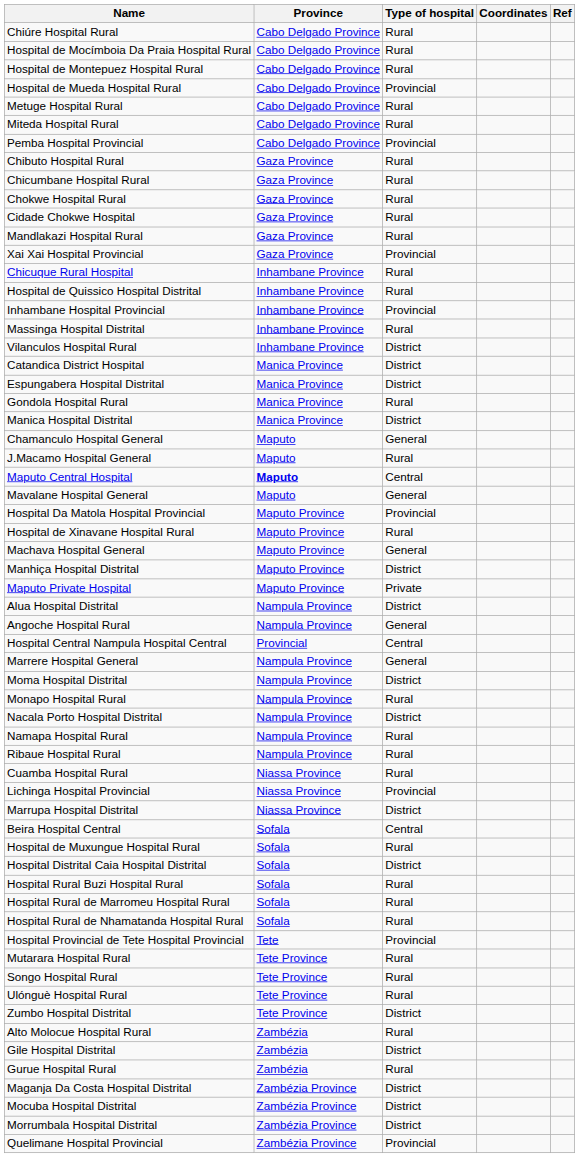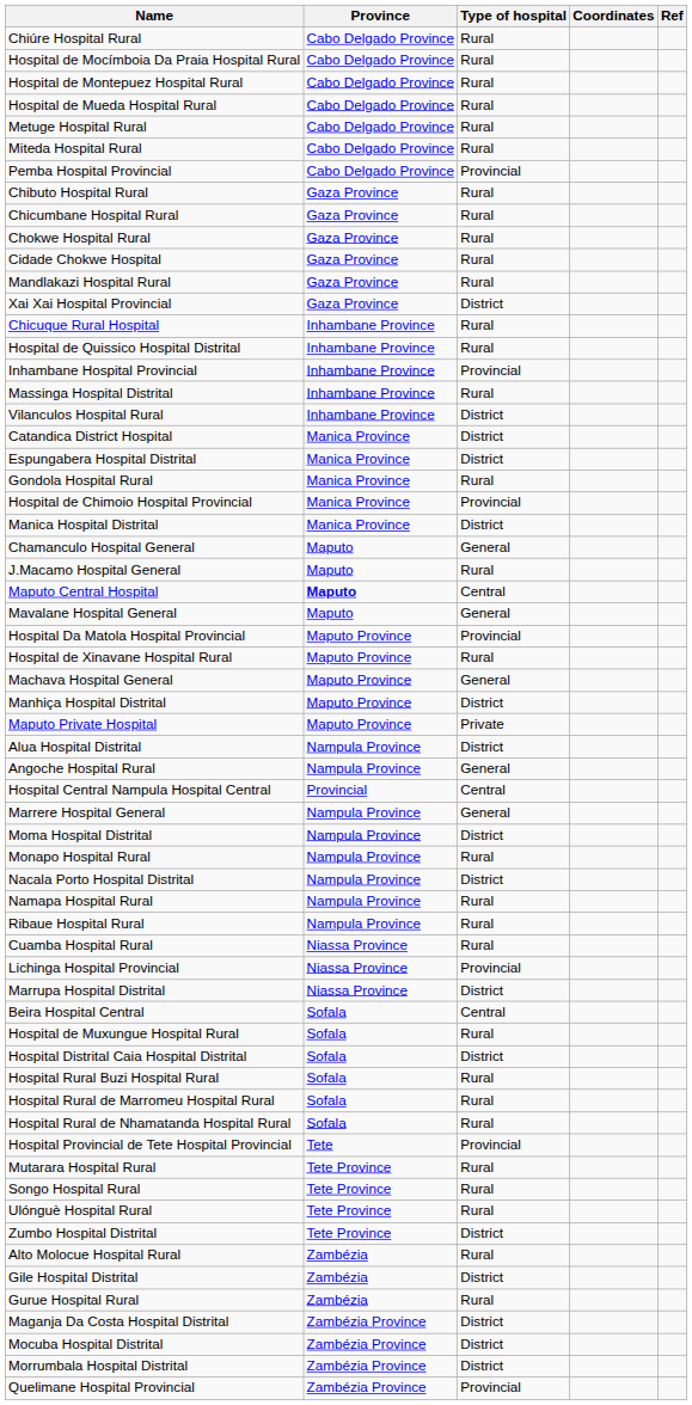 <table class="wikitable sortable plainrowheaders" summary="Hospitals in Mozambique">
 <tr>
 <th>Name</th>
 <th>Province</th>
 <th>Type of hospital</th>
 <th>Coordinates</th>
 <th>Ref</th>
 </tr>
 <tr>
 <td>Chiúre Hospital Rural</td>
 <td><a href='#'>Cabo Delgado Province</a></td>
 <td>Rural</td>
 <td></td>
 <td></td>
 </tr>
 <tr>
 <td>Hospital de Mocímboia Da Praia Hospital Rural</td>
 <td><a href='#'>Cabo Delgado Province</a></td>
 <td>Rural</td>
 <td></td>
 <td></td>
 </tr>
 <tr>
 <td>Hospital de Montepuez Hospital Rural</td>
 <td><a href='#'>Cabo Delgado Province</a></td>
 <td>Rural</td>
 <td></td>
 <td></td>
 </tr>
 <tr>
 <td>Hospital de Mueda Hospital Rural</td>
 <td><a href='#'>Cabo Delgado Province</a></td>
-<td>Provincial</td>
+<td>Rural</td>
 <td></td>
 <td></td>
 </tr>
 <tr>
 <td>Metuge Hospital Rural</td>
 <td><a href='#'>Cabo Delgado Province</a></td>
 <td>Rural</td>
 <td></td>
 <td></td>
 </tr>
 <tr>
 <td>Miteda Hospital Rural</td>
 <td><a href='#'>Cabo Delgado Province</a></td>
 <td>Rural</td>
 <td></td>
 <td></td>
 </tr>
 <tr>
 <td>Pemba Hospital Provincial</td>
 <td><a href='#'>Cabo Delgado Province</a></td>
 <td>Provincial</td>
 <td></td>
 <td></td>
 </tr>
 <tr>
 <td>Chibuto Hospital Rural</td>
 <td><a href='#'>Gaza Province</a></td>
 <td>Rural</td>
 <td></td>
 <td></td>
 </tr>
 <tr>
 <td>Chicumbane Hospital Rural</td>
 <td><a href='#'>Gaza Province</a></td>
 <td>Rural</td>
 <td></td>
 <td></td>
 </tr>
 <tr>
 <td>Chokwe Hospital Rural</td>
 <td><a href='#'>Gaza Province</a></td>
 <td>Rural</td>
 <td></td>
 <td></td>
 </tr>
 <tr>
 <td>Cidade Chokwe Hospital</td>
 <td><a href='#'>Gaza Province</a></td>
 <td>Rural</td>
 <td></td>
 <td></td>
 </tr>
 <tr>
 <td>Mandlakazi Hospital Rural</td>
 <td><a href='#'>Gaza Province</a></td>
 <td>Rural</td>
 <td></td>
 <td></td>
 </tr>
 <tr>
 <td>Xai Xai Hospital Provincial</td>
 <td><a href='#'>Gaza Province</a></td>
-<td>Provincial</td>
+<td>District</td>
 <td></td>
 <td></td>
 </tr>
 <tr>
 <td><a href='#'>Chicuque Rural Hospital</a></td>
 <td><a href='#'>Inhambane Province</a></td>
 <td>Rural</td>
 <td></td>
 <td></td>
 </tr>
 <tr>
 <td>Hospital de Quissico Hospital Distrital</td>
 <td><a href='#'>Inhambane Province</a></td>
 <td>Rural</td>
 <td></td>
 <td></td>
 </tr>
 <tr>
 <td>Inhambane Hospital Provincial</td>
 <td><a href='#'>Inhambane Province</a></td>
 <td>Provincial</td>
 <td></td>
 <td></td>
 </tr>
 <tr>
 <td>Massinga Hospital Distrital</td>
 <td><a href='#'>Inhambane Province</a></td>
 <td>Rural</td>
 <td></td>
 <td></td>
 </tr>
 <tr>
 <td>Vilanculos Hospital Rural</td>
 <td><a href='#'>Inhambane Province</a></td>
 <td>District</td>
 <td></td>
 <td></td>
 </tr>
 <tr>
 <td>Catandica District Hospital</td>
 <td><a href='#'>Manica Province</a></td>
 <td>District</td>
 <td></td>
 <td></td>
 </tr>
 <tr>
 <td>Espungabera Hospital Distrital</td>
 <td><a href='#'>Manica Province</a></td>
 <td>District</td>
 <td></td>
 <td></td>
 </tr>
 <tr>
 <td>Gondola Hospital Rural</td>
 <td><a href='#'>Manica Province</a></td>
 <td>Rural</td>
+<td></td>
+<td></td>
+</tr>
+<tr>
+<td>Hospital de Chimoio Hospital Provincial</td>
+<td><a href='#'>Manica Province</a></td>
+<td>Provincial</td>
 <td></td>
 <td></td>
 </tr>
 <tr>
 <td>Manica Hospital Distrital</td>
 <td><a href='#'>Manica Province</a></td>
 <td>District</td>
 <td></td>
 <td></td>
 </tr>
 <tr>
 <td>Chamanculo Hospital General</td>
 <td><a href='#'>Maputo</a></td>
 <td>General</td>
 <td></td>
 <td></td>
 </tr>
 <tr>
 <td>J.Macamo Hospital General</td>
 <td><a href='#'>Maputo</a></td>
 <td>Rural</td>
 <td></td>
 <td></td>
 </tr>
 <tr>
 <td><a href='#'>Maputo Central Hospital</a></td>
 <td><strong><a href='#'>Maputo</a></strong></td>
 <td>Central</td>
 <td></td>
 <td></td>
 </tr>
 <tr>
 <td>Mavalane Hospital General</td>
 <td><a href='#'>Maputo</a></td>
 <td>General</td>
 <td></td>
 <td></td>
 </tr>
 <tr>
 <td>Hospital Da Matola Hospital Provincial</td>
 <td><a href='#'>Maputo Province</a></td>
 <td>Provincial</td>
 <td></td>
 <td></td>
 </tr>
 <tr>
 <td>Hospital de Xinavane Hospital Rural</td>
 <td><a href='#'>Maputo Province</a></td>
 <td>Rural</td>
 <td></td>
 <td></td>
 </tr>
 <tr>
 <td>Machava Hospital General</td>
 <td><a href='#'>Maputo Province</a></td>
 <td>General</td>
 <td></td>
 <td></td>
 </tr>
 <tr>
 <td>Manhiça Hospital Distrital</td>
 <td><a href='#'>Maputo Province</a></td>
 <td>District</td>
 <td></td>
 <td></td>
 </tr>
 <tr>
 <td><a href='#'>Maputo Private Hospital</a></td>
 <td><a href='#'>Maputo Province</a></td>
 <td>Private</td>
 <td></td>
 <td></td>
 </tr>
 <tr>
 <td>Alua Hospital Distrital</td>
 <td><a href='#'>Nampula Province</a></td>
 <td>District</td>
 <td></td>
 <td></td>
 </tr>
 <tr>
 <td>Angoche Hospital Rural</td>
 <td><a href='#'>Nampula Province</a></td>
 <td>General</td>
 <td></td>
 <td></td>
 </tr>
 <tr>
 <td>Hospital Central Nampula Hospital Central</td>
 <td><a href='#'>Provincial</a></td>
 <td>Central</td>
 <td></td>
 <td></td>
 </tr>
 <tr>
 <td>Marrere Hospital General</td>
 <td><a href='#'>Nampula Province</a></td>
 <td>General</td>
 <td></td>
 <td></td>
 </tr>
 <tr>
 <td>Moma Hospital Distrital</td>
 <td><a href='#'>Nampula Province</a></td>
 <td>District</td>
 <td></td>
 <td></td>
 </tr>
 <tr>
 <td>Monapo Hospital Rural</td>
 <td><a href='#'>Nampula Province</a></td>
 <td>Rural</td>
 <td></td>
 <td></td>
 </tr>
 <tr>
 <td>Nacala Porto Hospital Distrital</td>
 <td><a href='#'>Nampula Province</a></td>
 <td>District</td>
 <td></td>
 <td></td>
 </tr>
 <tr>
 <td>Namapa Hospital Rural</td>
 <td><a href='#'>Nampula Province</a></td>
 <td>Rural</td>
 <td></td>
 <td></td>
 </tr>
 <tr>
 <td>Ribaue Hospital Rural</td>
 <td><a href='#'>Nampula Province</a></td>
 <td>Rural</td>
 <td></td>
 <td></td>
 </tr>
 <tr>
 <td>Cuamba Hospital Rural</td>
 <td><a href='#'>Niassa Province</a></td>
 <td>Rural</td>
 <td></td>
 <td></td>
 </tr>
 <tr>
 <td>Lichinga Hospital Provincial</td>
 <td><a href='#'>Niassa Province</a></td>
 <td>Provincial</td>
 <td></td>
 <td></td>
 </tr>
 <tr>
 <td>Marrupa Hospital Distrital</td>
 <td><a href='#'>Niassa Province</a></td>
 <td>District</td>
 <td></td>
 <td></td>
 </tr>
 <tr>
 <td>Beira Hospital Central</td>
 <td><a href='#'>Sofala</a></td>
 <td>Central</td>
 <td></td>
 <td></td>
 </tr>
 <tr>
 <td>Hospital de Muxungue Hospital Rural</td>
 <td><a href='#'>Sofala</a></td>
 <td>Rural</td>
 <td></td>
 <td></td>
 </tr>
 <tr>
 <td>Hospital Distrital Caia Hospital Distrital</td>
 <td><a href='#'>Sofala</a></td>
 <td>District</td>
 <td></td>
 <td></td>
 </tr>
 <tr>
 <td>Hospital Rural Buzi Hospital Rural</td>
 <td><a href='#'>Sofala</a></td>
 <td>Rural</td>
 <td></td>
 <td></td>
 </tr>
 <tr>
 <td>Hospital Rural de Marromeu Hospital Rural</td>
 <td><a href='#'>Sofala</a></td>
 <td>Rural</td>
 <td></td>
 <td></td>
 </tr>
 <tr>
 <td>Hospital Rural de Nhamatanda Hospital Rural</td>
 <td><a href='#'>Sofala</a></td>
 <td>Rural</td>
 <td></td>
 <td></td>
 </tr>
 <tr>
 <td>Hospital Provincial de Tete Hospital Provincial</td>
 <td><a href='#'>Tete</a></td>
 <td>Provincial</td>
 <td></td>
 <td></td>
 </tr>
 <tr>
 <td>Mutarara Hospital Rural</td>
 <td><a href='#'>Tete Province</a></td>
 <td>Rural</td>
 <td></td>
 <td></td>
 </tr>
 <tr>
 <td>Songo Hospital Rural</td>
 <td><a href='#'>Tete Province</a></td>
 <td>Rural</td>
 <td></td>
 <td></td>
 </tr>
 <tr>
 <td>Ulónguè Hospital Rural</td>
 <td><a href='#'>Tete Province</a></td>
 <td>Rural</td>
 <td></td>
 <td></td>
 </tr>
 <tr>
 <td>Zumbo Hospital Distrital</td>
 <td><a href='#'>Tete Province</a></td>
 <td>District</td>
 <td></td>
 <td></td>
 </tr>
 <tr>
 <td>Alto Molocue Hospital Rural</td>
 <td><a href='#'>Zambézia</a></td>
 <td>Rural</td>
 <td></td>
 <td></td>
 </tr>
 <tr>
 <td>Gile Hospital Distrital</td>
 <td><a href='#'>Zambézia</a></td>
 <td>District</td>
 <td></td>
 <td></td>
 </tr>
 <tr>
 <td>Gurue Hospital Rural</td>
 <td><a href='#'>Zambézia</a></td>
 <td>Rural</td>
 <td></td>
 <td></td>
 </tr>
 <tr>
 <td>Maganja Da Costa Hospital Distrital</td>
 <td><a href='#'>Zambézia Province</a></td>
 <td>District</td>
 <td></td>
 <td></td>
 </tr>
 <tr>
 <td>Mocuba Hospital Distrital</td>
 <td><a href='#'>Zambézia Province</a></td>
 <td>District</td>
 <td></td>
 <td></td>
 </tr>
 <tr>
 <td>Morrumbala Hospital Distrital</td>
 <td><a href='#'>Zambézia Province</a></td>
 <td>District</td>
 <td></td>
 <td></td>
 </tr>
 <tr>
 <td>Quelimane Hospital Provincial</td>
 <td><a href='#'>Zambézia Province</a></td>
 <td>Provincial</td>
 <td></td>
 <td></td>
 </tr>
 </table>
